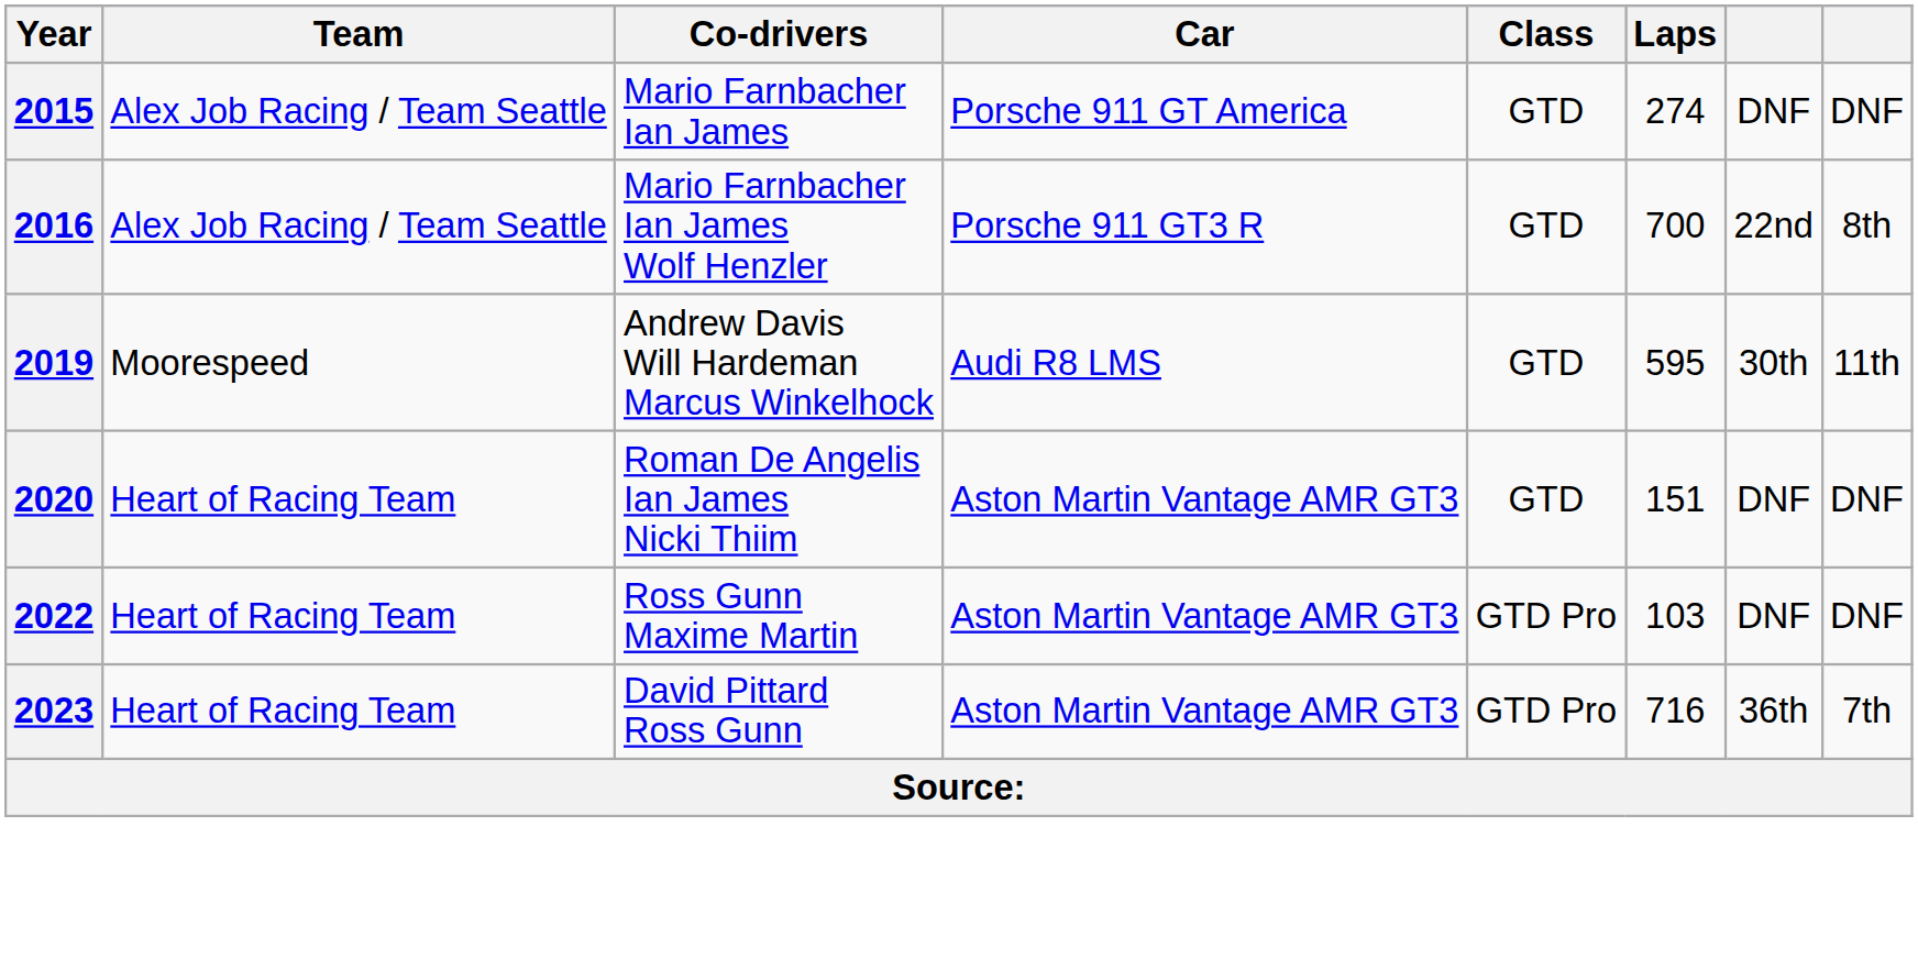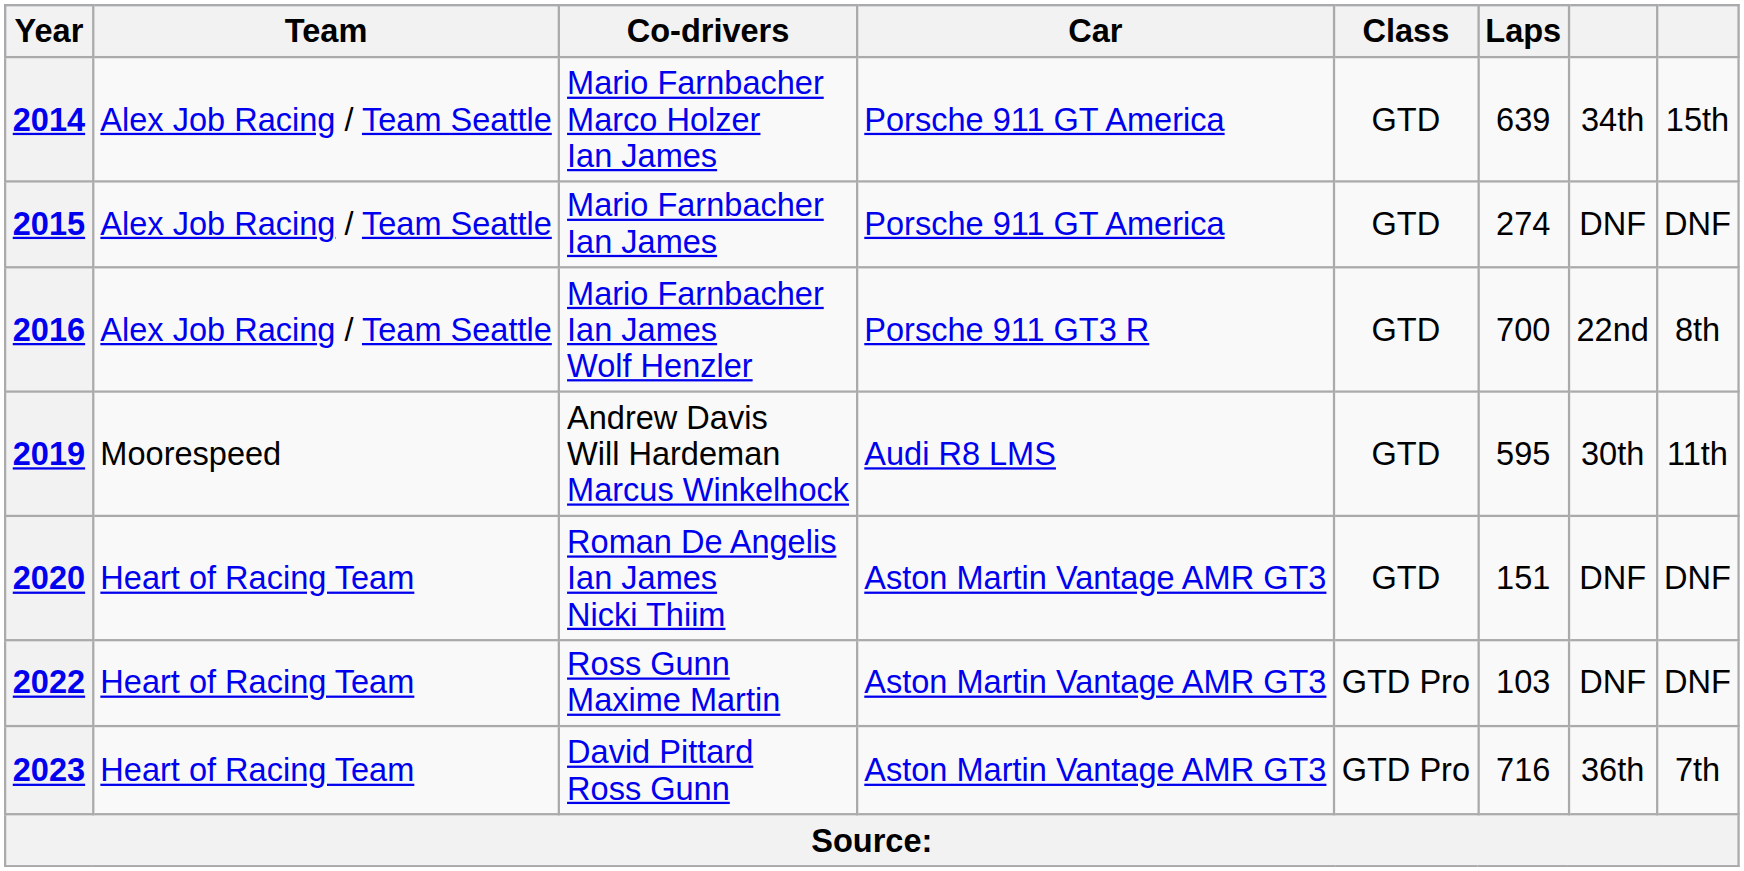 <table class="wikitable" style="text-align:center; font-size:90%">
 <tr style="background:#ABBBDD;">
 <th>Year</th>
 <th>Team</th>
 <th>Co-drivers</th>
 <th>Car</th>
 <th>Class</th>
 <th>Laps</th>
 <th></th>
 <th></th>
+</tr>
+<tr>
+<th><a href='#'>2014</a></th>
+<td align="left" nowrap> <a href='#'>Alex Job Racing</a> / <a href='#'>Team Seattle</a></td>
+<td align="left" nowrap> <a href='#'>Mario Farnbacher</a><br> <a href='#'>Marco Holzer</a><br> <a href='#'>Ian James</a></td>
+<td align="left" nowrap><a href='#'>Porsche 911 GT America</a></td>
+<td>GTD</td>
+<td>639</td>
+<td>34th</td>
+<td>15th</td>
 </tr>
 <tr>
 <th><a href='#'>2015</a></th>
 <td align="left"> <a href='#'>Alex Job Racing</a> / <a href='#'>Team Seattle</a></td>
 <td align="left"> <a href='#'>Mario Farnbacher</a><br> <a href='#'>Ian James</a></td>
 <td align="left"><a href='#'>Porsche 911 GT America</a></td>
 <td>GTD</td>
 <td>274</td>
 <td>DNF</td>
 <td>DNF</td>
 </tr>
 <tr>
 <th><a href='#'>2016</a></th>
 <td align="left"> <a href='#'>Alex Job Racing</a> / <a href='#'>Team Seattle</a></td>
 <td align="left"> <a href='#'>Mario Farnbacher</a><br> <a href='#'>Ian James</a><br> <a href='#'>Wolf Henzler</a></td>
 <td align="left"><a href='#'>Porsche 911 GT3 R</a></td>
 <td>GTD</td>
 <td>700</td>
 <td>22nd</td>
 <td>8th</td>
 </tr>
 <tr>
 <th><a href='#'>2019</a></th>
 <td align="left"> Moorespeed</td>
 <td align="left" nowrap> Andrew Davis<br> Will Hardeman<br> <a href='#'>Marcus Winkelhock</a></td>
 <td align="left"><a href='#'>Audi R8 LMS</a></td>
 <td>GTD</td>
 <td>595</td>
 <td>30th</td>
 <td>11th</td>
 </tr>
 <tr>
 <th><a href='#'>2020</a></th>
 <td align="left"> <a href='#'>Heart of Racing Team</a></td>
 <td align="left"> <a href='#'>Roman De Angelis</a><br> <a href='#'>Ian James</a><br> <a href='#'>Nicki Thiim</a></td>
 <td align="left" nowrap><a href='#'>Aston Martin Vantage AMR GT3</a></td>
 <td>GTD</td>
 <td>151</td>
 <td>DNF</td>
 <td>DNF</td>
 </tr>
 <tr>
 <th><a href='#'>2022</a></th>
 <td align="left"> <a href='#'>Heart of Racing Team</a></td>
 <td align="left"> <a href='#'>Ross Gunn</a><br> <a href='#'>Maxime Martin</a></td>
 <td align="left"><a href='#'>Aston Martin Vantage AMR GT3</a></td>
 <td>GTD Pro</td>
 <td>103</td>
 <td>DNF</td>
 <td>DNF</td>
 </tr>
 <tr>
 <th><a href='#'>2023</a></th>
 <td align="left"> <a href='#'>Heart of Racing Team</a></td>
 <td align="left"> <a href='#'>David Pittard</a><br> <a href='#'>Ross Gunn</a></td>
 <td align="left"><a href='#'>Aston Martin Vantage AMR GT3</a></td>
 <td>GTD Pro</td>
 <td>716</td>
 <td>36th</td>
 <td>7th</td>
 </tr>
 <tr>
 <th colspan="8">Source:</th>
 </tr>
 </table>
